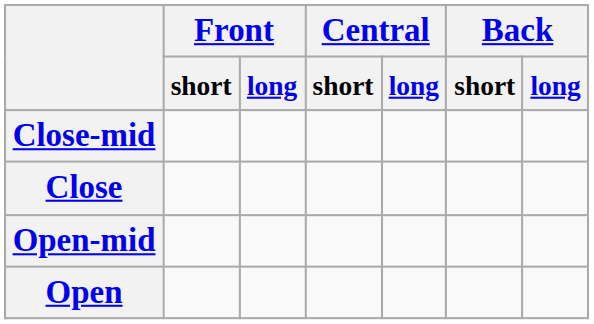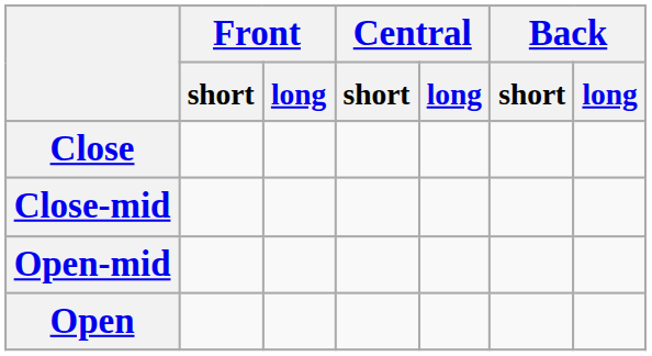 <table class="wikitable" style="text-align:center">
 <tr>
 <th rowspan="2"></th>
 <th colspan="2"><a href='#'>Front</a></th>
 <th colspan="2"><a href='#'>Central</a></th>
 <th colspan="2"><a href='#'>Back</a></th>
 </tr>
 <tr>
 <th><small>short</small></th>
 <th><small><a href='#'>long</a></small></th>
 <th><small>short</small></th>
 <th><small><a href='#'>long</a></small></th>
 <th><small>short</small></th>
 <th><small><a href='#'>long</a></small></th>
 </tr>
 <tr>
-<th><a href='#'>Close-mid</a></th>
+<th><a href='#'>Close</a></th>
 <td></td>
 <td></td>
 <td></td>
 <td></td>
 <td></td>
 <td></td>
 </tr>
 <tr>
-<th><a href='#'>Close</a></th>
+<th><a href='#'>Close-mid</a></th>
 <td></td>
 <td></td>
 <td></td>
 <td></td>
 <td></td>
 <td></td>
 </tr>
 <tr>
 <th><a href='#'>Open-mid</a></th>
 <td></td>
 <td></td>
 <td></td>
 <td></td>
 <td></td>
 <td></td>
 </tr>
 <tr>
 <th><a href='#'>Open</a></th>
 <td></td>
 <td></td>
 <td></td>
 <td></td>
 <td></td>
 <td></td>
 </tr>
 </table>
